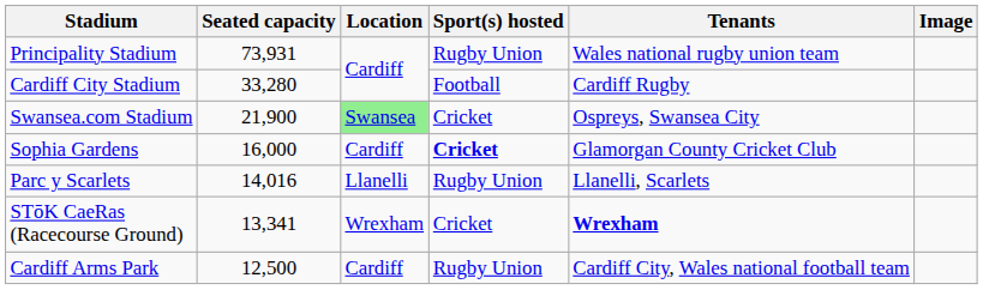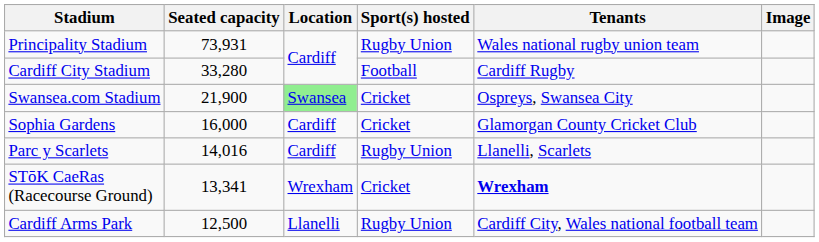 <table class="wikitable sortable">
 <tr>
 <th>Stadium</th>
 <th>Seated capacity</th>
 <th>Location</th>
 <th>Sport(s) hosted</th>
 <th>Tenants</th>
 <th class=unsortable>Image</th>
 </tr>
 <tr>
 <td><a href='#'>Principality Stadium</a> </td>
 <td align="center">73,931</td>
 <td rowspan=2><a href='#'>Cardiff</a></td>
 <td><a href='#'>Rugby Union</a></td>
 <td><a href='#'>Wales national rugby union team</a></td>
 <td></td>
 </tr>
 <tr>
 <td><a href='#'>Cardiff City Stadium</a> </td>
 <td align="center">33,280</td>
 <td><a href='#'>Football</a></td>
 <td><a href='#'>Cardiff Rugby</a></td>
 <td></td>
 </tr>
 <tr>
 <td><a href='#'>Swansea.com Stadium</a></td>
 <td align="center">21,900</td>
 <td style="background: lightgreen;"><a href='#'>Swansea</a></td>
 <td><a href='#'>Cricket</a></td>
 <td><a href='#'>Ospreys</a>, <a href='#'>Swansea City</a></td>
 <td></td>
 </tr>
 <tr>
 <td><a href='#'>Sophia Gardens</a></td>
 <td align="center">16,000</td>
 <td><a href='#'>Cardiff</a></td>
-<td><strong><a href='#'>Cricket</a></strong></td>
+<td><a href='#'>Cricket</a></td>
 <td><a href='#'>Glamorgan County Cricket Club</a></td>
 <td></td>
 </tr>
 <tr>
 <td><a href='#'>Parc y Scarlets</a></td>
 <td align="center">14,016</td>
-<td><a href='#'>Llanelli</a></td>
+<td><a href='#'>Cardiff</a></td>
 <td><a href='#'>Rugby Union</a></td>
 <td><a href='#'>Llanelli</a>, <a href='#'>Scarlets</a></td>
 <td></td>
 </tr>
 <tr>
 <td><a href='#'>STōK CaeRas</a><br>(Racecourse Ground)</td>
 <td align="center">13,341</td>
 <td><a href='#'>Wrexham</a></td>
 <td><a href='#'>Cricket</a></td>
 <td><strong><a href='#'>Wrexham</a></strong></td>
 <td></td>
 </tr>
 <tr>
 <td><a href='#'>Cardiff Arms Park</a></td>
 <td align="center">12,500</td>
-<td><a href='#'>Cardiff</a></td>
+<td><a href='#'>Llanelli</a></td>
 <td><a href='#'>Rugby Union</a></td>
 <td><a href='#'>Cardiff City</a>, <a href='#'>Wales national football team</a></td>
 <td></td>
 </tr>
 </table>
